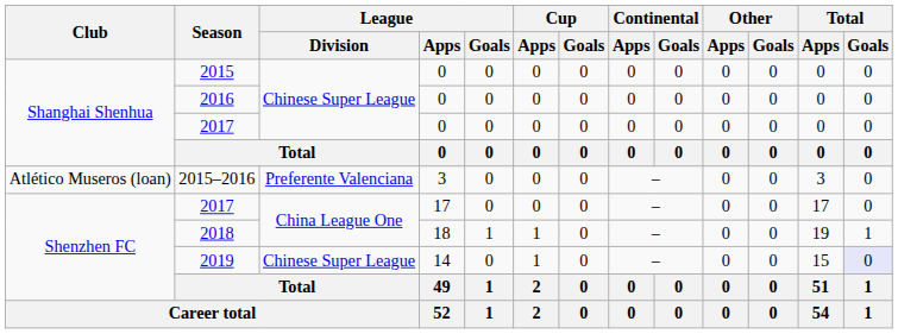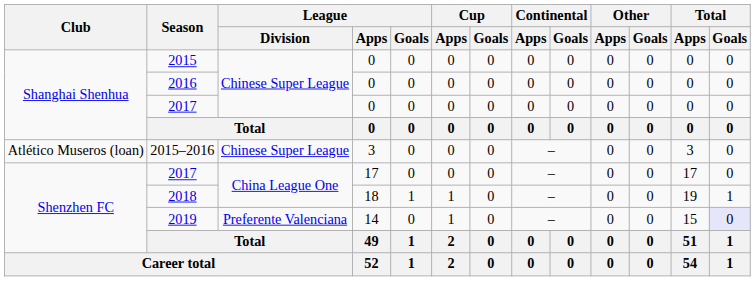 <table class="wikitable" style="text-align: center">
 <tr>
 <th rowspan="2">Club</th>
 <th rowspan="2">Season</th>
 <th colspan="3">League</th>
 <th colspan="2">Cup</th>
 <th colspan="2">Continental</th>
 <th colspan="2">Other</th>
 <th colspan="2">Total</th>
 </tr>
 <tr>
 <th>Division</th>
 <th>Apps</th>
 <th>Goals</th>
 <th>Apps</th>
 <th>Goals</th>
 <th>Apps</th>
 <th>Goals</th>
 <th>Apps</th>
 <th>Goals</th>
 <th>Apps</th>
 <th>Goals</th>
 </tr>
 <tr>
 <td rowspan="4"><a href='#'>Shanghai Shenhua</a></td>
 <td><a href='#'>2015</a></td>
 <td rowspan="3"><a href='#'>Chinese Super League</a></td>
 <td>0</td>
 <td>0</td>
 <td>0</td>
 <td>0</td>
 <td>0</td>
 <td>0</td>
 <td>0</td>
 <td>0</td>
 <td>0</td>
 <td>0</td>
 </tr>
 <tr>
 <td><a href='#'>2016</a></td>
 <td>0</td>
 <td>0</td>
 <td>0</td>
 <td>0</td>
 <td>0</td>
 <td>0</td>
 <td>0</td>
 <td>0</td>
 <td>0</td>
 <td>0</td>
 </tr>
 <tr>
 <td><a href='#'>2017</a></td>
 <td>0</td>
 <td>0</td>
 <td>0</td>
 <td>0</td>
 <td>0</td>
 <td>0</td>
 <td>0</td>
 <td>0</td>
 <td>0</td>
 <td>0</td>
 </tr>
 <tr>
 <th colspan=2>Total</th>
 <th>0</th>
 <th>0</th>
 <th>0</th>
 <th>0</th>
 <th>0</th>
 <th>0</th>
 <th>0</th>
 <th>0</th>
 <th>0</th>
 <th>0</th>
 </tr>
 <tr>
 <td>Atlético Museros (loan)</td>
 <td>2015–2016</td>
-<td><a href='#'>Preferente Valenciana</a></td>
+<td><a href='#'>Chinese Super League</a></td>
 <td>3</td>
 <td>0</td>
 <td>0</td>
 <td>0</td>
 <td colspan="2">–</td>
 <td>0</td>
 <td>0</td>
 <td>3</td>
 <td>0</td>
 </tr>
 <tr>
 <td rowspan="4"><a href='#'>Shenzhen FC</a></td>
 <td><a href='#'>2017</a></td>
 <td rowspan="2"><a href='#'>China League One</a></td>
 <td>17</td>
 <td>0</td>
 <td>0</td>
 <td>0</td>
 <td colspan="2">–</td>
 <td>0</td>
 <td>0</td>
 <td>17</td>
 <td>0</td>
 </tr>
 <tr>
 <td><a href='#'>2018</a></td>
 <td>18</td>
 <td>1</td>
 <td>1</td>
 <td>0</td>
 <td colspan="2">–</td>
 <td>0</td>
 <td>0</td>
 <td>19</td>
 <td>1</td>
 </tr>
 <tr>
 <td><a href='#'>2019</a></td>
-<td><a href='#'>Chinese Super League</a></td>
+<td><a href='#'>Preferente Valenciana</a></td>
 <td>14</td>
 <td>0</td>
 <td>1</td>
 <td>0</td>
 <td colspan="2">–</td>
 <td>0</td>
 <td>0</td>
 <td>15</td>
 <td style="background: lavender;">0</td>
 </tr>
 <tr>
 <th colspan=2>Total</th>
 <th>49</th>
 <th>1</th>
 <th>2</th>
 <th>0</th>
 <th>0</th>
 <th>0</th>
 <th>0</th>
 <th>0</th>
 <th>51</th>
 <th>1</th>
 </tr>
 <tr>
 <th colspan=3>Career total</th>
 <th>52</th>
 <th>1</th>
 <th>2</th>
 <th>0</th>
 <th>0</th>
 <th>0</th>
 <th>0</th>
 <th>0</th>
 <th>54</th>
 <th>1</th>
 </tr>
 </table>
